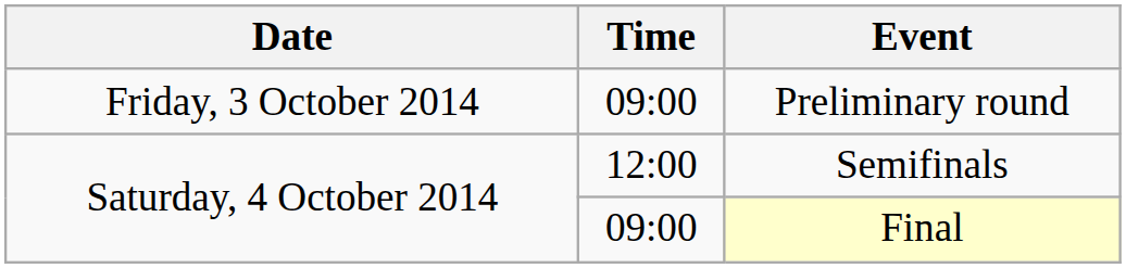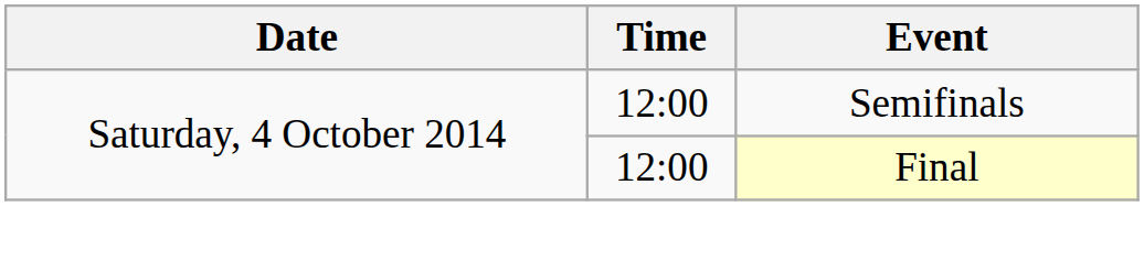 <table class = "wikitable" style="text-align:center;">
 <tr>
 <th width=220>Date</th>
 <th width=50>Time</th>
 <th width=150>Event</th>
 </tr>
 <tr>
-<td>Friday, 3 October 2014</td>
-<td>09:00</td>
-<td>Preliminary round</td>
-</tr>
-<tr>
 <td rowspan=2>Saturday, 4 October 2014</td>
 <td>12:00</td>
 <td>Semifinals</td>
 </tr>
 <tr>
-<td>09:00</td>
+<td>12:00</td>
 <td bgcolor=ffffcc>Final</td>
 </tr>
 </table>
